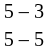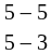 <table style="text-align:center">
 <tr>
 <th width=200></th>
 <th width=100></th>
 <th width=200></th>
 </tr>
 <tr>
 <td align=right><strong></strong></td>
+<td>5 – 5</td>
+<td align=left><strong></strong></td>
+</tr>
+<tr>
+<td align=right><strong></strong></td>
 <td>5 – 3</td>
 <td align=left></td>
 </tr>
-<tr>
-<td align=right><strong></strong></td>
-<td>5 – 5</td>
-<td align=left><strong></strong></td>
-</tr>
 </table>
